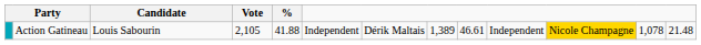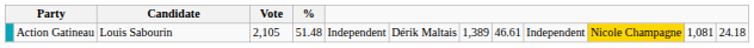 <table class="wikitable">
 <tr>
 <th bgcolor="#DDDDFF" width="100px" colspan="2">Party</th>
 <th bgcolor="#DDDDFF" width="200px">Candidate</th>
 <th bgcolor="#DDDDFF" width="50px">Vote</th>
 <th bgcolor="#DDDDFF" width="30px">%</th>
 </tr>
 <tr>
 <td bgcolor=#00a7ba> </td>
 <td>Action Gatineau</td>
 <td>Louis Sabourin</td>
 <td>2,105</td>
-<td>41.88<br></td>
+<td>51.48<br></td>
 <td>Independent</td>
 <td>Dérik Maltais</td>
 <td>1,389</td>
 <td>46.61<br></td>
 <td>Independent</td>
 <td style="background: gold;">Nicole Champagne</td>
-<td>1,078</td>
-<td>21.48</td>
+<td>1,081</td>
+<td>24.18</td>
 </tr>
 </table>
